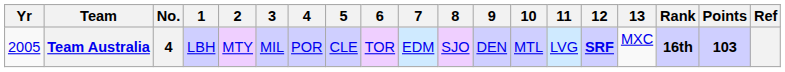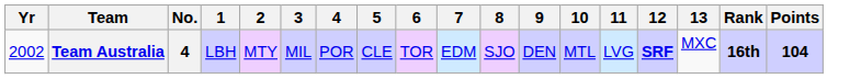 <table class="wikitable" style="text-align:center; font-size:85%">
 <tr>
 <th>Yr</th>
 <th>Team</th>
 <th>No.</th>
 <th>1</th>
 <th>2</th>
 <th>3</th>
 <th>4</th>
 <th>5</th>
 <th>6</th>
 <th>7</th>
 <th>8</th>
 <th>9</th>
 <th>10</th>
 <th>11</th>
 <th>12</th>
 <th>13</th>
 <th>Rank</th>
 <th>Points</th>
-<th>Ref</th>
 </tr>
 <tr>
-<td><a href='#'>2005</a></td>
+<td><a href='#'>2002</a></td>
 <th nowrap><a href='#'>Team Australia</a></th>
 <th>4</th>
 <td style="background:#CFCFFF;"><a href='#'>LBH</a><br></td>
 <td style="background:#EFCFFF;"><a href='#'>MTY</a><br></td>
 <td style="background:#CFCFFF;"><a href='#'>MIL</a><br></td>
 <td style="background:#CFCFFF;"><a href='#'>POR</a><br></td>
 <td style="background:#CFCFFF;"><a href='#'>CLE</a><br></td>
 <td style="background:#EFCFFF;"><a href='#'>TOR</a><br></td>
 <td style="background:#CFEAFF;"><a href='#'>EDM</a><br></td>
 <td style="background:#EFCFFF;"><a href='#'>SJO</a><br></td>
 <td style="background:#CFCFFF;"><a href='#'>DEN</a><br></td>
 <td style="background:#CFCFFF;"><a href='#'>MTL</a><br></td>
 <td style="background:#CFEAFF;"><a href='#'>LVG</a><br></td>
 <td style="background:#CFCFFF;"><strong><a href='#'>SRF</a><br></strong></td>
 <td><a href='#'>MXC</a><br> </td>
 <td style="background:#CFCFFF;"><strong>16th</strong></td>
-<td style="background:#CFCFFF;"><strong>103</strong></td>
-<th></th>
+<td style="background:#CFCFFF;"><strong>104</strong></td>
 </tr>
 </table>
